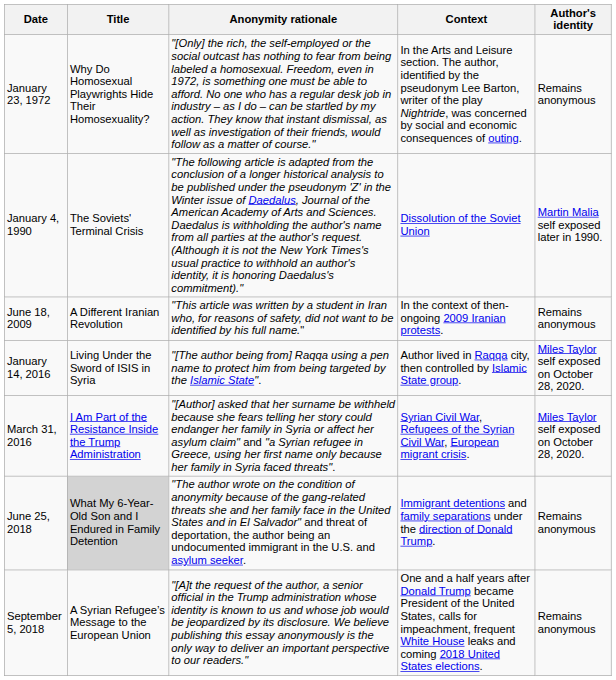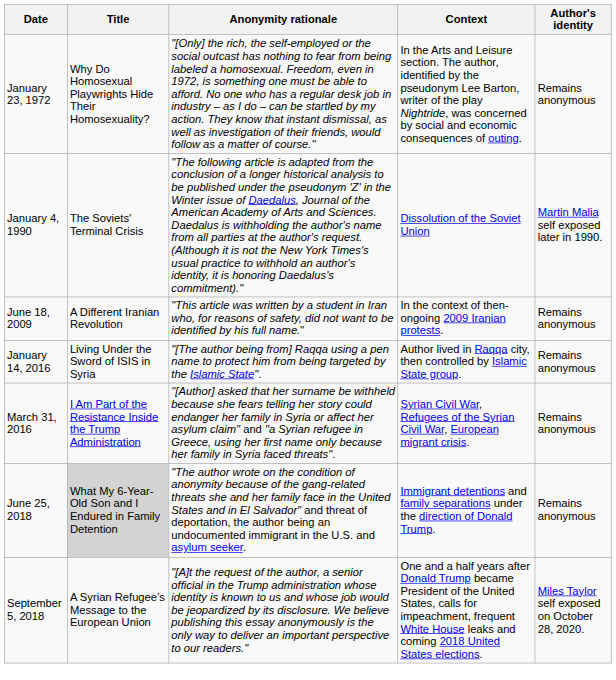 <table class="wikitable sortable">
 <tr>
 <th>Date</th>
 <th>Title</th>
 <th>Anonymity rationale</th>
 <th>Context</th>
 <th>Author's identity</th>
 </tr>
 <tr>
 <td>January 23, 1972</td>
 <td>Why Do Homosexual Playwrights Hide Their Homosexuality?</td>
 <td><em>"[Only] the rich, the self-employed or the social outcast has nothing to fear from being labeled a homosexual. Freedom, even in 1972, is something one must be able to afford. No one who has a regular desk job in industry – as I do – can be startled by my action. They know that instant dismissal, as well as investigation of their friends, would follow as a matter of course."</em></td>
 <td>In the Arts and Leisure section. The author, identified by the pseudonym Lee Barton, writer of the play <em>Nightride</em>, was concerned by social and economic consequences of <a href='#'>outing</a>.</td>
 <td>Remains anonymous</td>
 </tr>
 <tr>
 <td>January 4, 1990</td>
 <td>The Soviets' Terminal Crisis</td>
 <td><em>"The following article is adapted from the conclusion of a longer historical analysis to be published under the pseudonym 'Z' in the Winter issue of <a href='#'>Daedalus</a>, Journal of the American Academy of Arts and Sciences. Daedalus is withholding the author's name from all parties at the author's request. (Although it is not the New York Times's usual practice to withhold an author's identity, it is honoring Daedalus's commitment)."</em></td>
 <td><a href='#'>Dissolution of the Soviet Union</a></td>
 <td><a href='#'>Martin Malia</a> self exposed later in 1990.</td>
 </tr>
 <tr>
 <td>June 18, 2009</td>
 <td>A Different Iranian Revolution</td>
 <td><em>"This article was written by a student in Iran who, for reasons of safety, did not want to be identified by his full name.</em>"</td>
 <td>In the context of then-ongoing <a href='#'>2009 Iranian protests</a>.</td>
 <td>Remains anonymous</td>
 </tr>
 <tr>
 <td>January 14, 2016</td>
 <td>Living Under the Sword of ISIS in Syria</td>
 <td><em>"[The author being from] Raqqa using a pen name to protect him from being targeted by the <a href='#'>Islamic State</a>"</em>.</td>
 <td>Author lived in <a href='#'>Raqqa</a> city, then controlled by <a href='#'>Islamic State group</a>.</td>
-<td><a href='#'>Miles Taylor</a> self exposed on October 28, 2020.</td>
+<td>Remains anonymous</td>
 </tr>
 <tr>
 <td>March 31, 2016</td>
 <td><a href='#'>I Am Part of the Resistance Inside the Trump Administration</a></td>
 <td><em>"[Author] asked that her surname be withheld because she fears telling her story could endanger her family in Syria or affect her asylum claim"</em> and <em>"a Syrian refugee in Greece, using her first name only because her family in Syria faced threats"</em>.</td>
 <td><a href='#'>Syrian Civil War</a>, <a href='#'>Refugees of the Syrian Civil War</a>, <a href='#'>European migrant crisis</a>.</td>
-<td><a href='#'>Miles Taylor</a> self exposed on October 28, 2020.</td>
+<td>Remains anonymous</td>
 </tr>
 <tr>
 <td>June 25, 2018</td>
 <td style="background: lightgrey;">What My 6-Year-Old Son and I Endured in Family Detention</td>
 <td><em>"The author wrote on the condition of anonymity because of the gang-related threats she and her family face in the United States and in El Salvador"</em> and threat of deportation, the author being an undocumented immigrant in the U.S. and <a href='#'>asylum seeker</a>.</td>
 <td><a href='#'>Immigrant detentions</a> and <a href='#'>family separations</a> under the <a href='#'>direction of Donald Trump</a>.</td>
 <td>Remains anonymous</td>
 </tr>
 <tr>
 <td>September 5, 2018</td>
 <td>A Syrian Refugee’s Message to the European Union</td>
 <td><em>"[A]t the request of the author, a senior official in the Trump administration whose identity is known to us and whose job would be jeopardized by its disclosure. We believe publishing this essay anonymously is the only way to deliver an important perspective to our readers."</em></td>
 <td>One and a half years after <a href='#'>Donald Trump</a> became President of the United States, calls for impeachment, frequent <a href='#'>White House</a> leaks and coming <a href='#'>2018 United States elections</a>.</td>
-<td>Remains anonymous</td>
+<td><a href='#'>Miles Taylor</a> self exposed on October 28, 2020.</td>
 </tr>
 </table>
